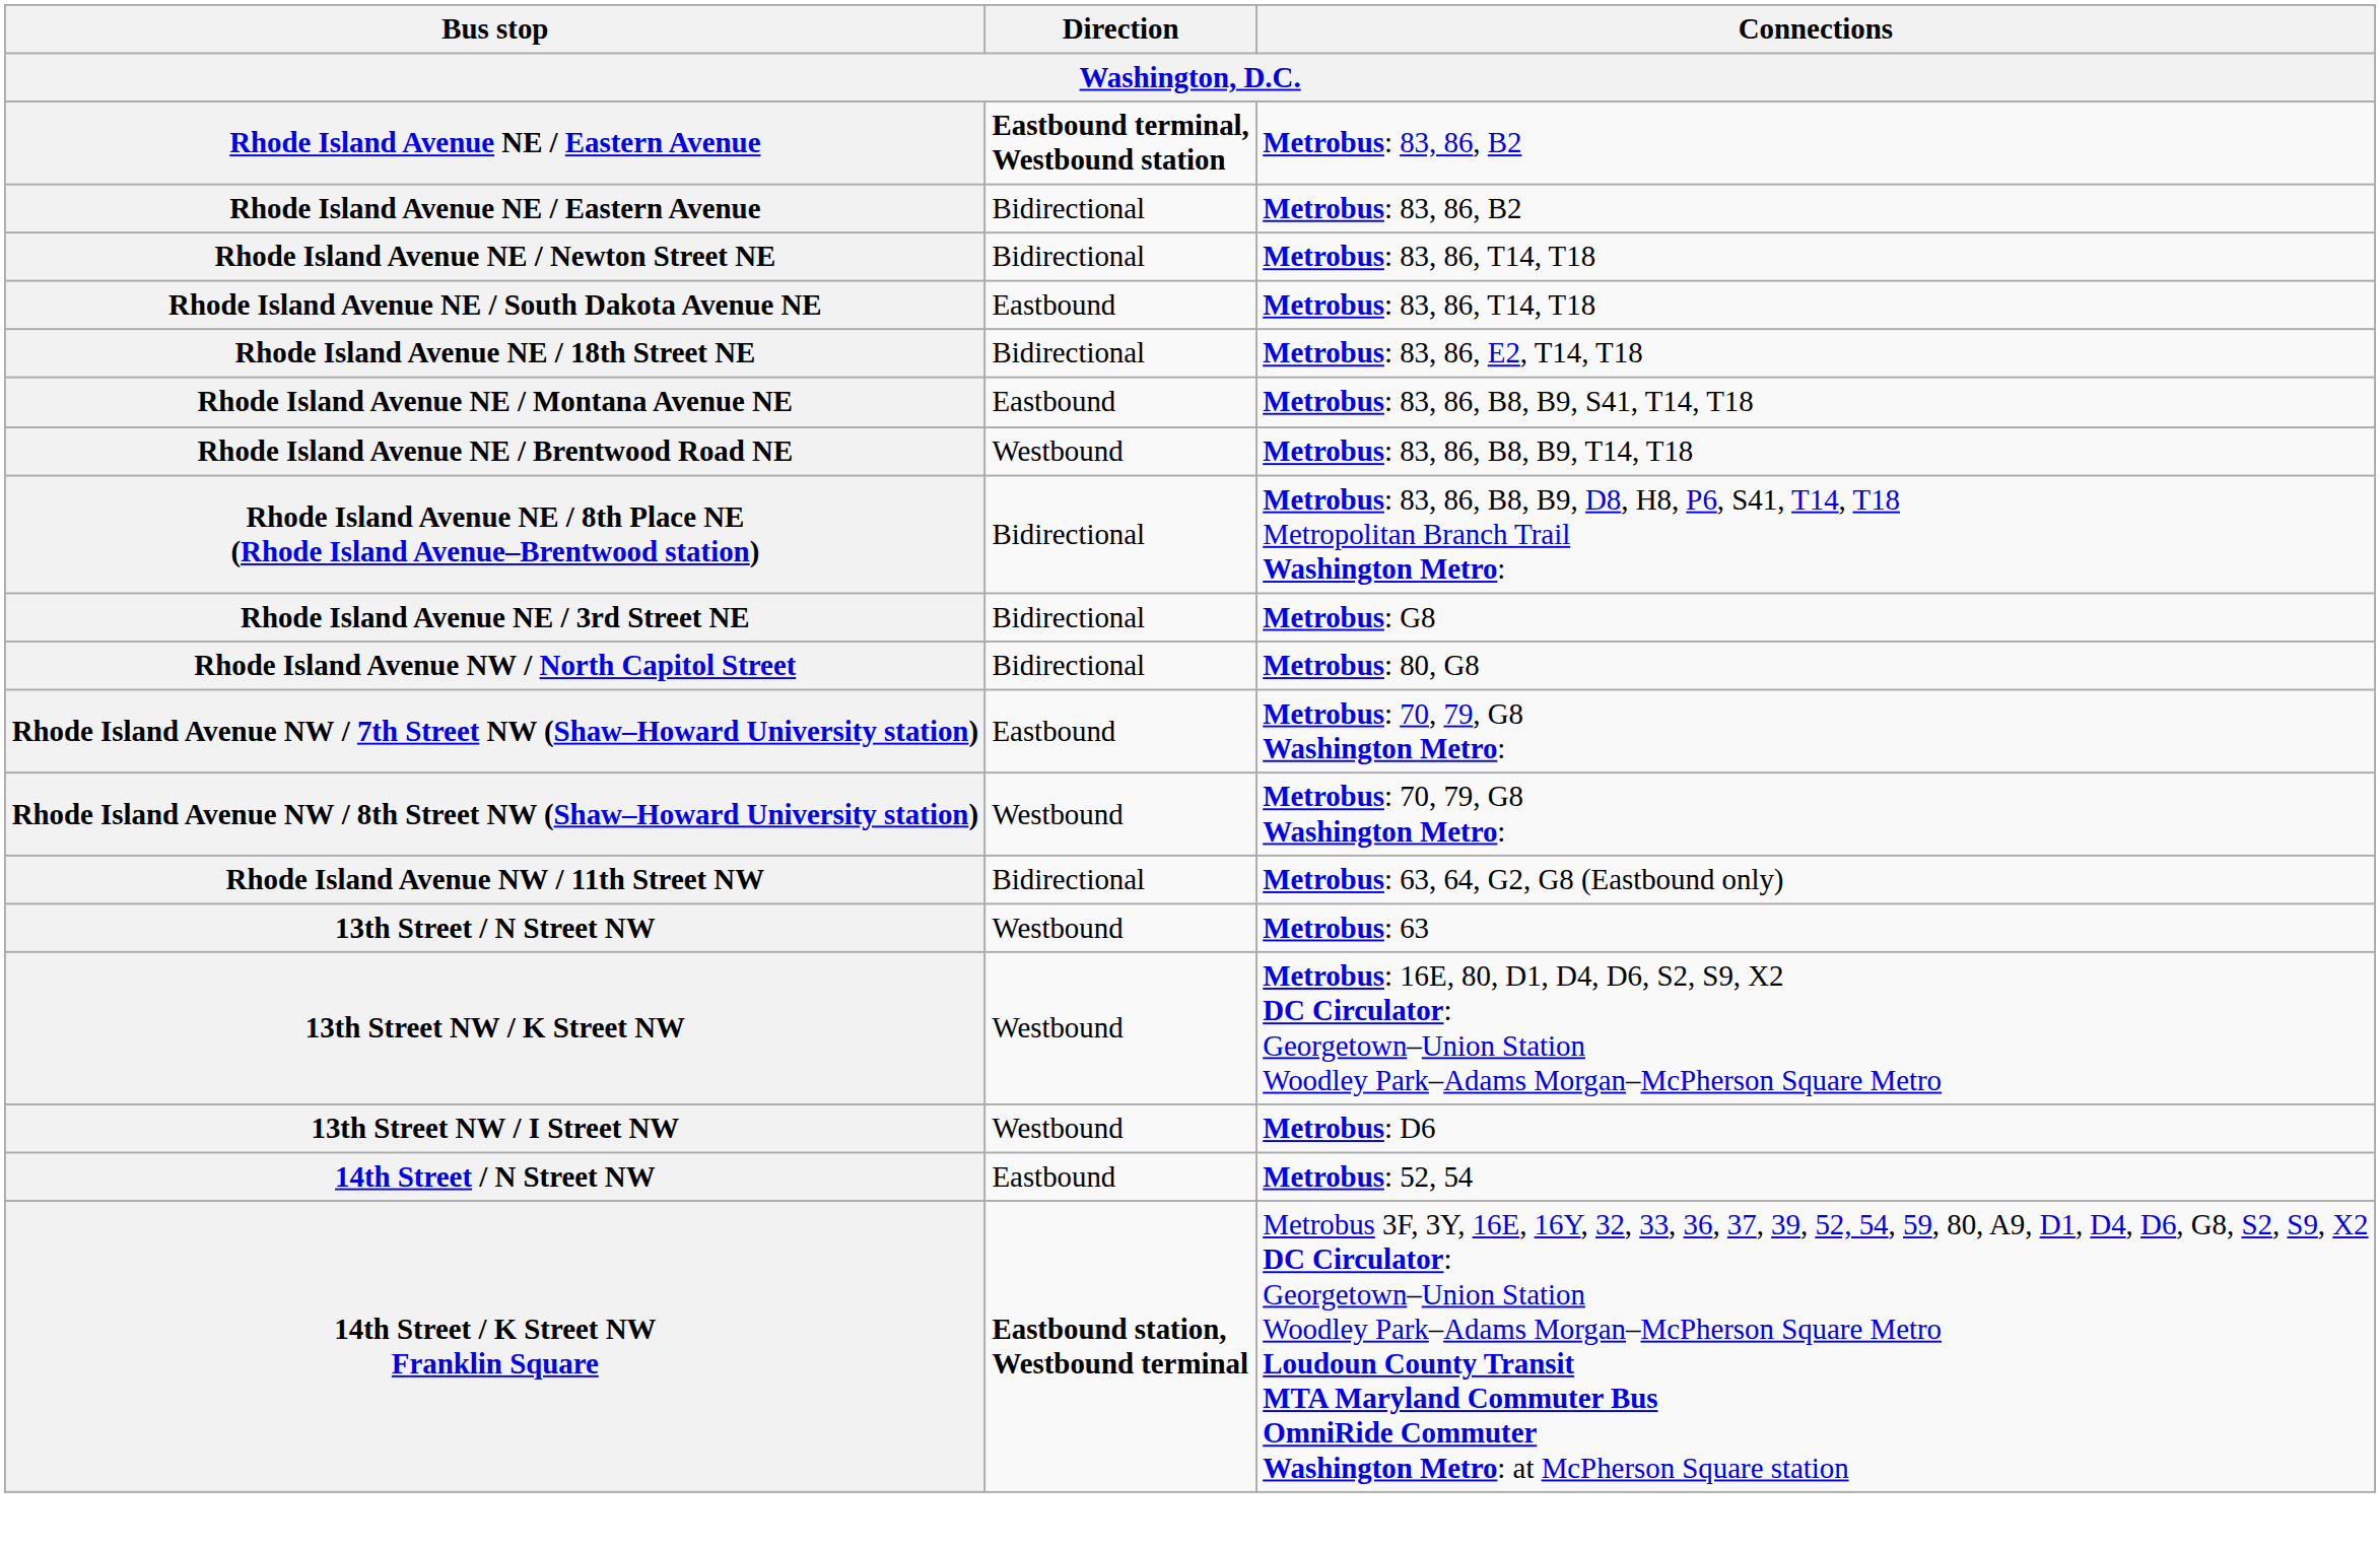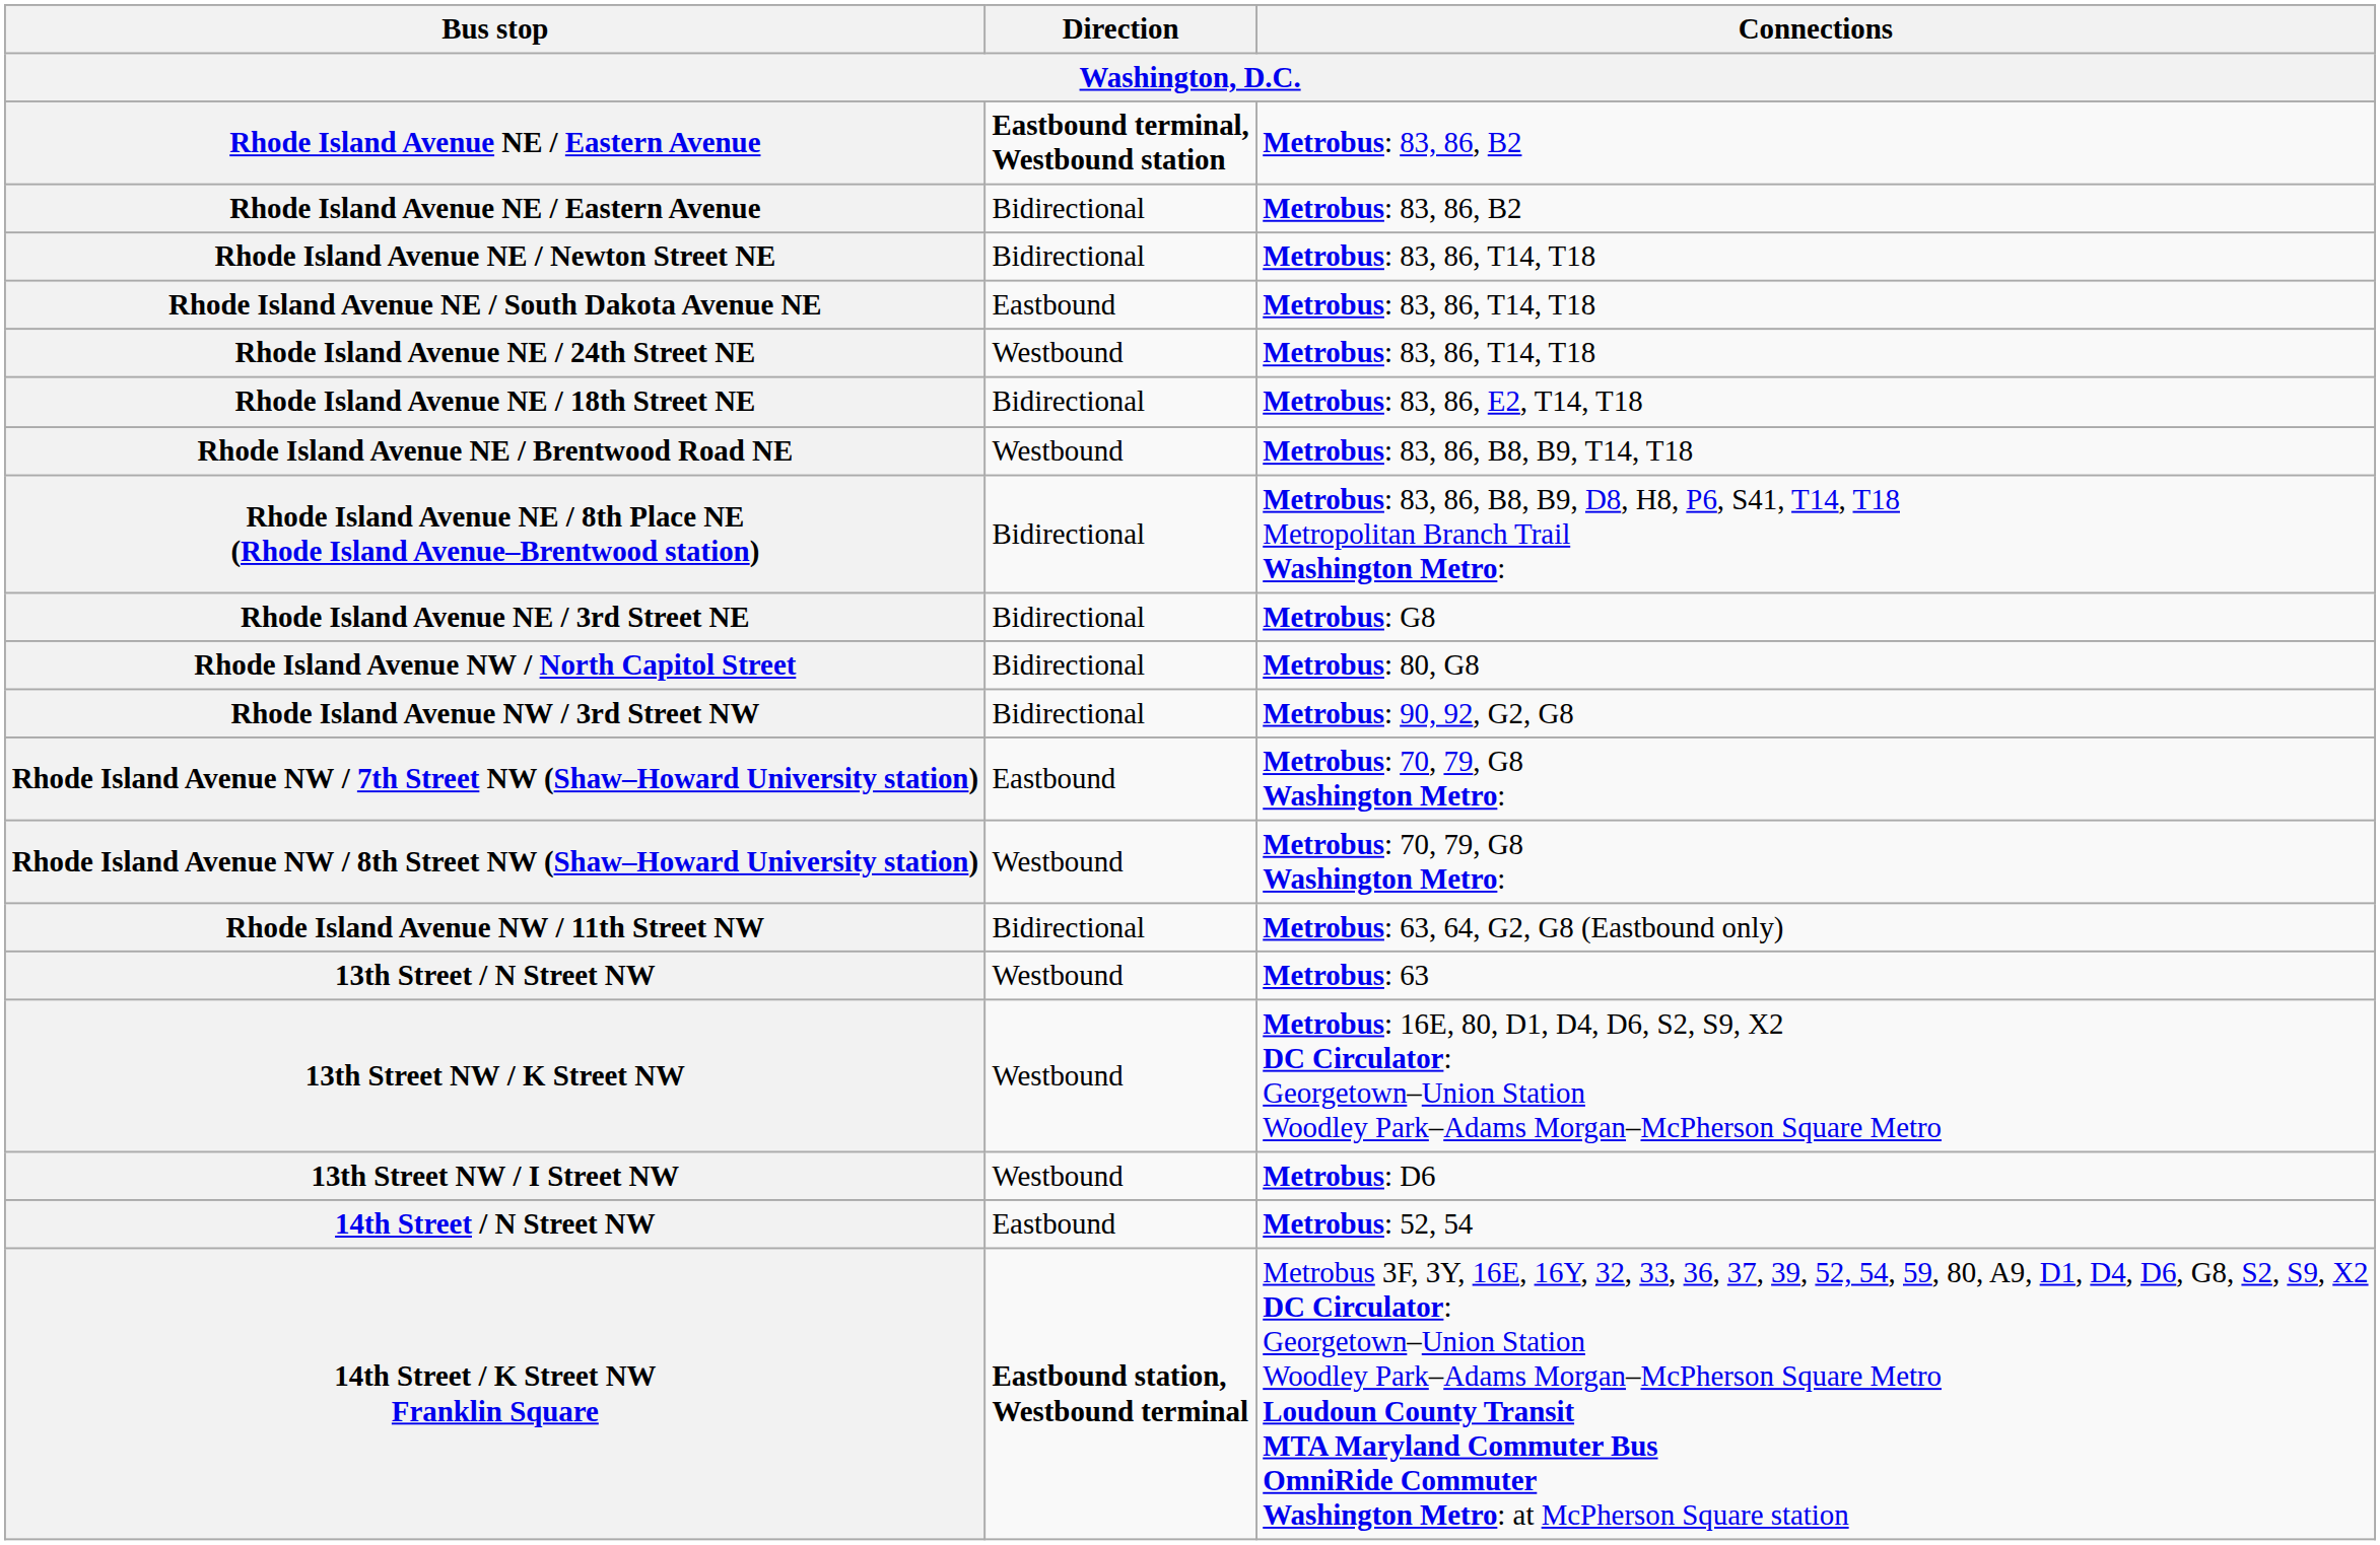 <table class="wikitable collapsible collapsed" style="font-size: 95%;">
 <tr>
 <th>Bus stop</th>
 <th>Direction</th>
 <th>Connections</th>
 </tr>
 <tr>
 <th colspan="3"><a href='#'>Washington, D.C.</a></th>
 </tr>
 <tr>
 <th><a href='#'>Rhode Island Avenue</a> NE / <a href='#'>Eastern Avenue</a></th>
 <td><strong>Eastbound terminal,<br>Westbound station</strong></td>
 <td> <strong><a href='#'>Metrobus</a></strong>: <a href='#'>83, 86</a>, <a href='#'>B2</a></td>
 </tr>
 <tr>
 <th>Rhode Island Avenue NE / Eastern Avenue</th>
 <td>Bidirectional</td>
 <td> <strong><a href='#'>Metrobus</a></strong>: 83, 86, B2</td>
 </tr>
 <tr>
 <th>Rhode Island Avenue NE / Newton Street NE</th>
 <td>Bidirectional</td>
 <td> <strong><a href='#'>Metrobus</a></strong>: 83, 86, T14, T18</td>
 </tr>
 <tr>
 <th>Rhode Island Avenue NE / South Dakota Avenue NE</th>
 <td>Eastbound</td>
 <td> <strong><a href='#'>Metrobus</a></strong>: 83, 86, T14, T18</td>
 </tr>
 <tr>
+<th>Rhode Island Avenue NE / 24th Street NE</th>
+<td>Westbound</td>
+<td> <strong><a href='#'>Metrobus</a></strong>: 83, 86, T14, T18</td>
+</tr>
+<tr>
 <th>Rhode Island Avenue NE / 18th Street NE</th>
 <td>Bidirectional</td>
 <td> <strong><a href='#'>Metrobus</a></strong>: 83, 86, <a href='#'>E2</a>, T14, T18</td>
-</tr>
-<tr>
-<th>Rhode Island Avenue NE / Montana Avenue NE</th>
-<td>Eastbound</td>
-<td> <strong><a href='#'>Metrobus</a></strong>: 83, 86, B8, B9, S41, T14, T18</td>
 </tr>
 <tr>
 <th>Rhode Island Avenue NE / Brentwood Road NE</th>
 <td>Westbound</td>
 <td> <strong><a href='#'>Metrobus</a></strong>: 83, 86, B8, B9, T14, T18</td>
 </tr>
 <tr>
 <th>Rhode Island Avenue NE / 8th Place NE<br>(<a href='#'>Rhode Island Avenue–Brentwood station</a>)</th>
 <td>Bidirectional</td>
 <td> <strong><a href='#'>Metrobus</a></strong>: 83, 86, B8, B9, <a href='#'>D8</a>, H8, <a href='#'>P6</a>, S41, <a href='#'>T14</a>, <a href='#'>T18</a><br>  <a href='#'>Metropolitan Branch Trail</a><br>  <strong><a href='#'>Washington Metro</a></strong>: </td>
 </tr>
 <tr>
 <th>Rhode Island Avenue NE / 3rd Street NE</th>
 <td>Bidirectional</td>
 <td> <strong><a href='#'>Metrobus</a></strong>: G8</td>
 </tr>
 <tr>
 <th>Rhode Island Avenue NW / <a href='#'>North Capitol Street</a></th>
 <td>Bidirectional</td>
 <td> <strong><a href='#'>Metrobus</a></strong>: 80, G8</td>
+</tr>
+<tr>
+<th>Rhode Island Avenue NW / 3rd Street NW</th>
+<td>Bidirectional</td>
+<td> <strong><a href='#'>Metrobus</a></strong>: <a href='#'>90, 92</a>, G2, G8</td>
 </tr>
 <tr>
 <th>Rhode Island Avenue NW / <a href='#'>7th Street</a> NW (<a href='#'>Shaw–Howard University station</a>)</th>
 <td>Eastbound</td>
 <td> <strong><a href='#'>Metrobus</a></strong>: <a href='#'>70</a>, <a href='#'>79</a>, G8<br>  <strong><a href='#'>Washington Metro</a></strong>: </td>
 </tr>
 <tr>
 <th>Rhode Island Avenue NW / 8th Street NW (<a href='#'>Shaw–Howard University station</a>)</th>
 <td>Westbound</td>
 <td> <strong><a href='#'>Metrobus</a></strong>: 70, 79, G8<br>  <strong><a href='#'>Washington Metro</a></strong>: </td>
 </tr>
 <tr>
 <th>Rhode Island Avenue NW / 11th Street NW</th>
 <td>Bidirectional</td>
 <td> <strong><a href='#'>Metrobus</a></strong>: 63, 64, G2, G8 (Eastbound only)</td>
 </tr>
 <tr>
 <th>13th Street / N Street NW</th>
 <td>Westbound</td>
 <td> <strong><a href='#'>Metrobus</a></strong>: 63</td>
 </tr>
 <tr>
 <th>13th Street NW / K Street NW</th>
 <td>Westbound</td>
 <td> <strong><a href='#'>Metrobus</a></strong>: 16E, 80, D1, D4, D6, S2, S9, X2<br> <strong><a href='#'>DC Circulator</a></strong>:<br> <a href='#'>Georgetown</a>–<a href='#'>Union Station</a><br> <a href='#'>Woodley Park</a>–<a href='#'>Adams Morgan</a>–<a href='#'>McPherson Square Metro</a></td>
 </tr>
 <tr>
 <th>13th Street NW / I Street NW</th>
 <td>Westbound</td>
 <td> <strong><a href='#'>Metrobus</a></strong>: D6</td>
 </tr>
 <tr>
 <th><a href='#'>14th Street</a> / N Street NW</th>
 <td>Eastbound</td>
 <td> <strong><a href='#'>Metrobus</a></strong>: 52, 54</td>
 </tr>
 <tr>
 <th>14th Street / K Street NW<br><a href='#'>Franklin Square</a></th>
 <td><strong>Eastbound station,<br>Westbound terminal</strong></td>
 <td> <a href='#'>Metrobus</a> 3F, 3Y, <a href='#'>16E</a>, <a href='#'>16Y</a>, <a href='#'>32</a>, <a href='#'>33</a>, <a href='#'>36</a>, <a href='#'>37</a>, <a href='#'>39</a>, <a href='#'>52, 54</a>, <a href='#'>59</a>, 80, A9, <a href='#'>D1</a>, <a href='#'>D4</a>, <a href='#'>D6</a>, G8, <a href='#'>S2</a>, <a href='#'>S9</a>, <a href='#'>X2</a><br> <strong><a href='#'>DC Circulator</a></strong>:<br> <a href='#'>Georgetown</a>–<a href='#'>Union Station</a><br> <a href='#'>Woodley Park</a>–<a href='#'>Adams Morgan</a>–<a href='#'>McPherson Square Metro</a><br><strong><a href='#'>Loudoun County Transit</a></strong><br><strong> <a href='#'>MTA Maryland Commuter Bus</a></strong><br><strong> <a href='#'>OmniRide Commuter</a></strong><br><strong> <a href='#'>Washington Metro</a></strong>:  at <a href='#'>McPherson Square station</a><br></td>
 </tr>
 </table>
